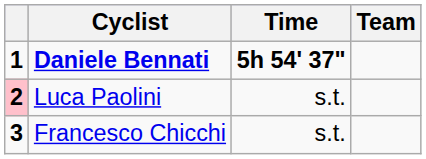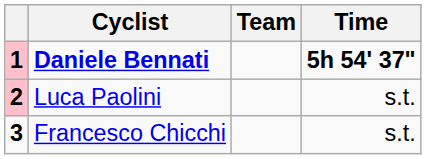 <table class="wikitable">
 <tr style="background:#ccccff;">
 <th></th>
 <th>Cyclist</th>
+<th>Team</th>
 <th>Time</th>
-<th>Team</th>
 </tr>
 <tr>
-<td><strong>1</strong></td>
+<td style="background: pink;"><strong>1</strong></td>
 <td><strong><a href='#'>Daniele Bennati</a></strong></td>
+<td><strong></strong></td>
 <td align="right"><strong>5h 54' 37"</strong></td>
-<td><strong></strong></td>
 </tr>
 <tr>
 <td style="background: pink;"><strong>2</strong></td>
 <td><a href='#'>Luca Paolini</a></td>
+<td></td>
 <td align="right">s.t.</td>
-<td></td>
 </tr>
 <tr>
 <td><strong>3</strong></td>
 <td><a href='#'>Francesco Chicchi</a></td>
+<td></td>
 <td align="right">s.t.</td>
-<td></td>
 </tr>
 </table>
